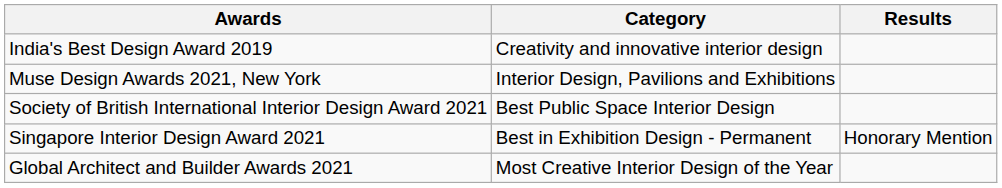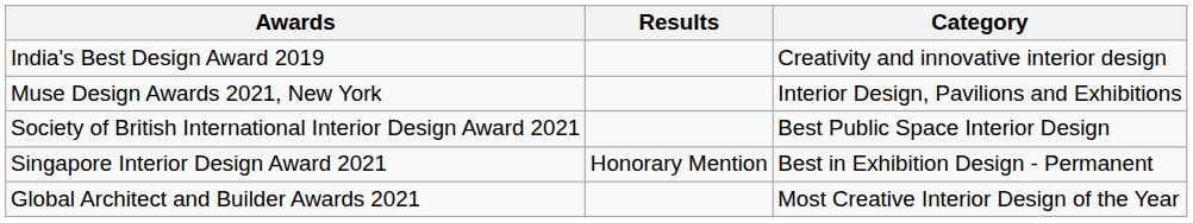 <table class="wikitable">
 <tr>
 <th>Awards</th>
+<th>Results</th>
 <th>Category</th>
-<th>Results</th>
 </tr>
 <tr>
 <td>India's Best Design Award 2019</td>
+<td></td>
 <td>Creativity and innovative interior design</td>
-<td></td>
 </tr>
 <tr>
 <td>Muse Design Awards 2021, New York</td>
+<td></td>
 <td>Interior Design, Pavilions and Exhibitions</td>
-<td></td>
 </tr>
 <tr>
 <td>Society of British International Interior Design Award 2021</td>
+<td></td>
 <td>Best Public Space Interior Design</td>
-<td></td>
 </tr>
 <tr>
 <td>Singapore Interior Design Award 2021</td>
+<td>Honorary Mention</td>
 <td>Best in Exhibition Design - Permanent</td>
-<td>Honorary Mention</td>
 </tr>
 <tr>
 <td>Global Architect and Builder Awards 2021</td>
+<td></td>
 <td>Most Creative Interior Design of the Year</td>
-<td></td>
 </tr>
 </table>
